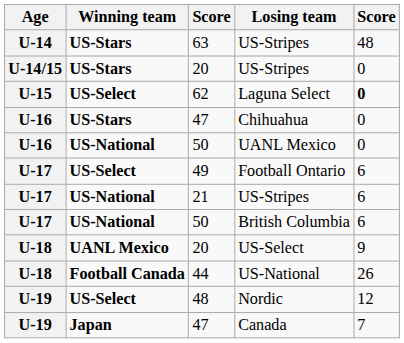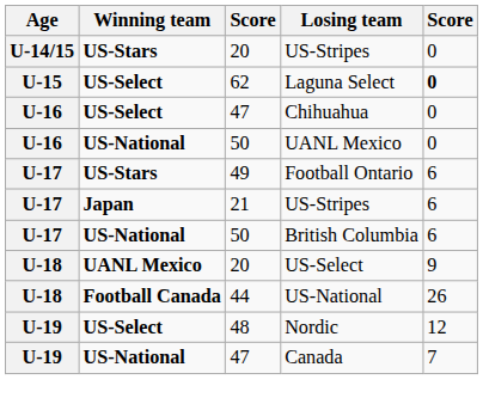 <table class="wikitable">
 <tr style="background:#efefef;">
 <th>Age</th>
 <th>Winning team</th>
 <th>Score</th>
 <th>Losing team</th>
 <th>Score</th>
-</tr>
-<tr>
-<th>U-14</th>
-<td><strong>US-Stars</strong></td>
-<td>63</td>
-<td>US-Stripes</td>
-<td>48</td>
 </tr>
 <tr>
 <th>U-14/15</th>
 <td><strong>US-Stars</strong></td>
 <td>20</td>
 <td>US-Stripes</td>
 <td>0</td>
 </tr>
 <tr>
 <th>U-15</th>
 <td><strong>US-Select</strong></td>
 <td>62</td>
 <td>Laguna Select</td>
 <td><strong>0</strong></td>
 </tr>
 <tr>
 <th>U-16</th>
-<td><strong>US-Stars</strong></td>
+<td><strong>US-Select</strong></td>
 <td>47</td>
 <td>Chihuahua</td>
 <td>0</td>
 </tr>
 <tr>
 <th>U-16</th>
 <td><strong>US-National</strong></td>
 <td>50</td>
 <td>UANL Mexico</td>
 <td>0</td>
 </tr>
 <tr>
 <th>U-17</th>
-<td><strong>US-Select</strong></td>
+<td><strong>US-Stars</strong></td>
 <td>49</td>
 <td>Football Ontario</td>
 <td>6</td>
 </tr>
 <tr>
 <th>U-17</th>
-<td><strong>US-National</strong></td>
+<td><strong>Japan</strong></td>
 <td>21</td>
 <td>US-Stripes</td>
 <td>6</td>
 </tr>
 <tr>
 <th>U-17</th>
 <td><strong>US-National</strong></td>
 <td>50</td>
 <td>British Columbia</td>
 <td>6</td>
 </tr>
 <tr>
 <th>U-18</th>
 <td><strong>UANL Mexico</strong></td>
 <td>20</td>
 <td>US-Select</td>
 <td>9</td>
 </tr>
 <tr>
 <th>U-18</th>
 <td><strong>Football Canada</strong></td>
 <td>44</td>
 <td>US-National</td>
 <td>26</td>
 </tr>
 <tr>
 <th>U-19</th>
 <td><strong>US-Select</strong></td>
 <td>48</td>
 <td>Nordic</td>
 <td>12</td>
 </tr>
 <tr>
 <th>U-19</th>
-<td><strong>Japan</strong></td>
+<td><strong>US-National</strong></td>
 <td>47</td>
 <td>Canada</td>
 <td>7</td>
 </tr>
 </table>
